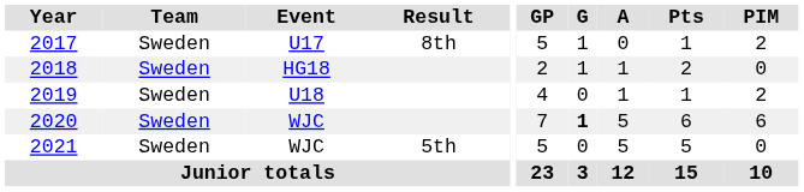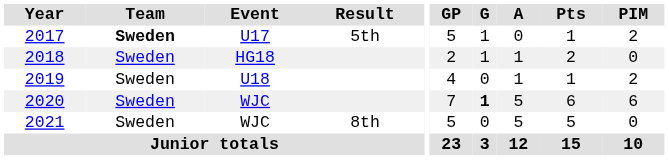 <table border="0" cellpadding="1" cellspacing="0" ID="Table3" style="text-align:center; width:40em">
 <tr ALIGN="center" bgcolor="#e0e0e0">
 <th>Year</th>
 <th>Team</th>
 <th>Event</th>
 <th>Result</th>
 <th rowspan="99" bgcolor="#ffffff"></th>
 <th>GP</th>
 <th>G</th>
 <th>A</th>
 <th>Pts</th>
 <th>PIM</th>
 </tr>
 <tr>
 <td><a href='#'>2017</a></td>
-<td>Sweden</td>
+<td><strong>Sweden</strong></td>
 <td><a href='#'>U17</a></td>
-<td>8th</td>
+<td>5th</td>
 <td>5</td>
 <td>1</td>
 <td>0</td>
 <td>1</td>
 <td>2</td>
 </tr>
 <tr style="background:#f0f0f0;">
 <td><a href='#'>2018</a></td>
 <td><a href='#'>Sweden</a></td>
 <td><a href='#'>HG18</a></td>
 <td></td>
 <td>2</td>
 <td>1</td>
 <td>1</td>
 <td>2</td>
 <td>0</td>
 </tr>
 <tr>
 <td><a href='#'>2019</a></td>
 <td>Sweden</td>
 <td><a href='#'>U18</a></td>
 <td></td>
 <td>4</td>
 <td>0</td>
 <td>1</td>
 <td>1</td>
 <td>2</td>
 </tr>
 <tr bgcolor="#f0f0f0">
 <td><a href='#'>2020</a></td>
 <td><a href='#'>Sweden</a></td>
 <td><a href='#'>WJC</a></td>
 <td></td>
 <td>7</td>
 <td><strong>1</strong></td>
 <td>5</td>
 <td>6</td>
 <td>6</td>
 </tr>
 <tr>
 <td><a href='#'>2021</a></td>
 <td>Sweden</td>
 <td>WJC</td>
-<td>5th</td>
+<td>8th</td>
 <td>5</td>
 <td>0</td>
 <td>5</td>
 <td>5</td>
 <td>0</td>
 </tr>
 <tr ALIGN="center" bgcolor="#e0e0e0">
 <th colspan=4>Junior totals</th>
 <th>23</th>
 <th>3</th>
 <th>12</th>
 <th>15</th>
 <th>10</th>
 </tr>
 </table>
